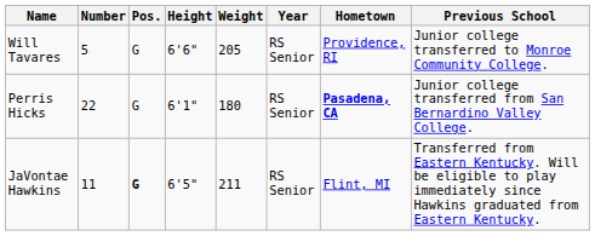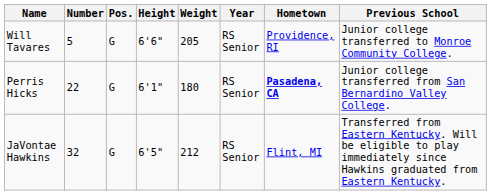 <table class="wikitable sortable" border="1">
 <tr>
 <th>Name</th>
 <th>Number</th>
 <th>Pos.</th>
 <th>Height</th>
 <th>Weight</th>
 <th>Year</th>
 <th>Hometown</th>
 <th class="unsortable">Previous School</th>
 </tr>
 <tr>
 <td>Will Tavares</td>
 <td>5</td>
 <td>G</td>
 <td>6'6"</td>
 <td>205</td>
 <td>RS Senior</td>
 <td><a href='#'>Providence, RI</a></td>
 <td>Junior college transferred to <a href='#'>Monroe Community College</a>.</td>
 </tr>
 <tr>
 <td>Perris Hicks</td>
 <td>22</td>
 <td>G</td>
 <td>6'1"</td>
 <td>180</td>
 <td>RS Senior</td>
 <td><strong><a href='#'>Pasadena, CA</a></strong></td>
 <td>Junior college transferred from <a href='#'>San Bernardino Valley College</a>.</td>
 </tr>
 <tr>
 <td>JaVontae Hawkins</td>
-<td>11</td>
-<td><strong>G</strong></td>
+<td>32</td>
+<td>G</td>
 <td>6'5"</td>
-<td>211</td>
+<td>212</td>
 <td>RS Senior</td>
 <td><a href='#'>Flint, MI</a></td>
 <td>Transferred from <a href='#'>Eastern Kentucky</a>. Will be eligible to play immediately since Hawkins graduated from <a href='#'>Eastern Kentucky</a>.</td>
 </tr>
 </table>
